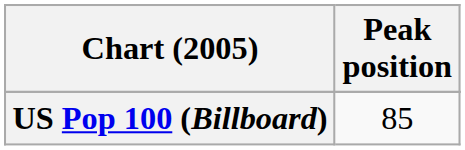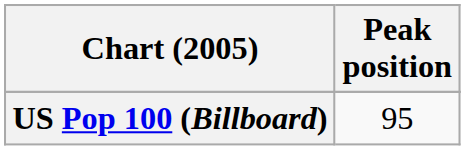 <table class="wikitable plainrowheaders sortable">
 <tr>
 <th>Chart (2005)</th>
 <th>Peak<br>position</th>
 </tr>
 <tr>
 </tr>
 <tr>
 </tr>
 <tr>
 <th scope="row">US <a href='#'>Pop 100</a> (<em>Billboard</em>)</th>
-<td style="text-align:center;">85</td>
+<td style="text-align:center;">95</td>
 </tr>
 </table>
